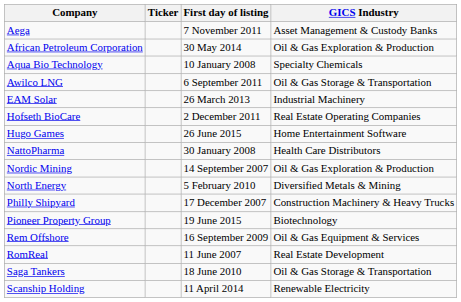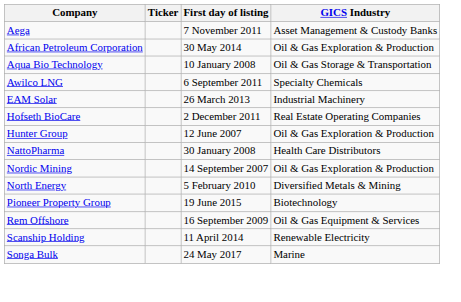 <table class="wikitable sortable">
 <tr>
 <th>Company</th>
 <th>Ticker</th>
 <th>First day of listing</th>
 <th><a href='#'>GICS</a> Industry </th>
 </tr>
 <tr>
 <td><a href='#'>Aega</a></td>
 <td></td>
 <td>7 November 2011</td>
 <td>Asset Management & Custody Banks</td>
 </tr>
 <tr>
 <td><a href='#'>African Petroleum Corporation</a></td>
 <td></td>
 <td>30 May 2014</td>
 <td>Oil & Gas Exploration & Production</td>
 </tr>
 <tr>
 <td><a href='#'>Aqua Bio Technology</a></td>
 <td></td>
 <td>10 January 2008</td>
-<td>Specialty Chemicals</td>
+<td>Oil & Gas Storage & Transportation</td>
 </tr>
 <tr>
 <td><a href='#'>Awilco LNG</a></td>
 <td></td>
 <td>6 September 2011</td>
-<td>Oil & Gas Storage & Transportation</td>
+<td>Specialty Chemicals</td>
 </tr>
 <tr>
 <td><a href='#'>EAM Solar</a></td>
 <td></td>
 <td>26 March 2013</td>
 <td>Industrial Machinery</td>
 </tr>
 <tr>
 <td><a href='#'>Hofseth BioCare</a></td>
 <td></td>
 <td>2 December 2011</td>
 <td>Real Estate Operating Companies</td>
 </tr>
 <tr>
-<td><a href='#'>Hugo Games</a></td>
+<td><a href='#'>Hunter Group</a></td>
 <td></td>
-<td>26 June 2015</td>
-<td>Home Entertainment Software</td>
+<td>12 June 2007</td>
+<td>Oil & Gas Exploration & Production</td>
 </tr>
 <tr>
 <td><a href='#'>NattoPharma</a></td>
 <td></td>
 <td>30 January 2008</td>
 <td>Health Care Distributors</td>
 </tr>
 <tr>
 <td><a href='#'>Nordic Mining</a></td>
 <td></td>
 <td>14 September 2007</td>
 <td>Oil & Gas Exploration & Production</td>
 </tr>
 <tr>
 <td><a href='#'>North Energy</a></td>
 <td></td>
 <td>5 February 2010</td>
 <td>Diversified Metals & Mining</td>
 </tr>
 <tr>
-<td><a href='#'>Philly Shipyard</a></td>
-<td></td>
-<td>17 December 2007</td>
-<td>Construction Machinery & Heavy Trucks</td>
-</tr>
-<tr>
 <td><a href='#'>Pioneer Property Group</a></td>
 <td></td>
 <td>19 June 2015</td>
 <td>Biotechnology</td>
 </tr>
 <tr>
 <td><a href='#'>Rem Offshore</a></td>
 <td></td>
 <td>16 September 2009</td>
 <td>Oil & Gas Equipment & Services</td>
 </tr>
 <tr>
-<td><a href='#'>RomReal</a></td>
-<td></td>
-<td>11 June 2007</td>
-<td>Real Estate Development</td>
-</tr>
-<tr>
-<td><a href='#'>Saga Tankers</a></td>
-<td></td>
-<td>18 June 2010</td>
-<td>Oil & Gas Storage & Transportation</td>
-</tr>
-<tr>
 <td><a href='#'>Scanship Holding</a></td>
 <td></td>
 <td>11 April 2014</td>
 <td>Renewable Electricity</td>
 </tr>
+<tr>
+<td><a href='#'>Songa Bulk</a></td>
+<td></td>
+<td>24 May 2017</td>
+<td>Marine</td>
+</tr>
 </table>
